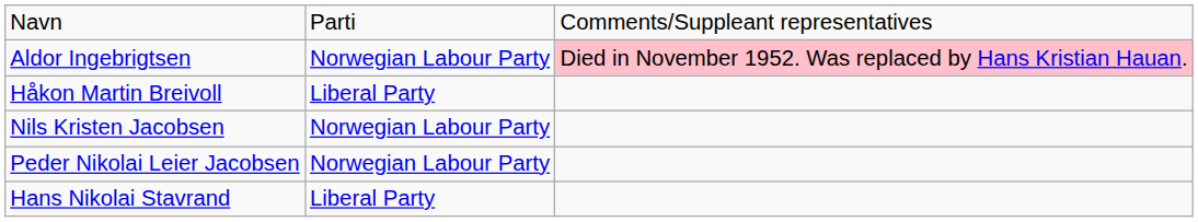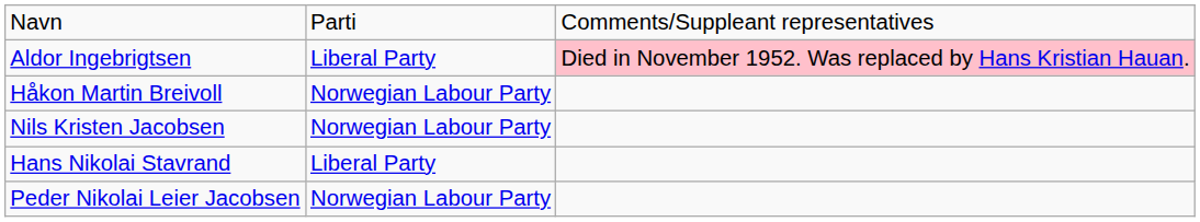 <table class="wikitable">
 <tr>
 <td>Navn</td>
 <td>Parti</td>
 <td>Comments/Suppleant representatives</td>
 </tr>
 <tr>
 <td><a href='#'>Aldor Ingebrigtsen</a></td>
-<td><a href='#'>Norwegian Labour Party</a></td>
+<td><a href='#'>Liberal Party</a></td>
 <td style="background: pink;">Died in November 1952. Was replaced by <a href='#'>Hans Kristian Hauan</a>.</td>
 </tr>
 <tr>
 <td><a href='#'>Håkon Martin Breivoll</a></td>
-<td><a href='#'>Liberal Party</a></td>
+<td><a href='#'>Norwegian Labour Party</a></td>
 <td></td>
 </tr>
 <tr>
 <td><a href='#'>Nils Kristen Jacobsen</a></td>
 <td><a href='#'>Norwegian Labour Party</a></td>
 <td></td>
 </tr>
 <tr>
+<td><a href='#'>Hans Nikolai Stavrand</a></td>
+<td><a href='#'>Liberal Party</a></td>
+<td></td>
+</tr>
+<tr>
 <td><a href='#'>Peder Nikolai Leier Jacobsen</a></td>
 <td><a href='#'>Norwegian Labour Party</a></td>
 <td></td>
 </tr>
-<tr>
-<td><a href='#'>Hans Nikolai Stavrand</a></td>
-<td><a href='#'>Liberal Party</a></td>
-<td></td>
-</tr>
 </table>
